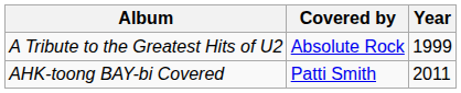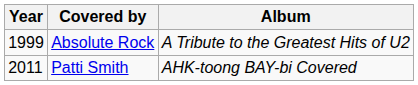 <table class="wikitable">
 <tr>
+<th>Year</th>
+<th>Covered by</th>
 <th>Album</th>
-<th>Covered by</th>
-<th>Year</th>
 </tr>
 <tr>
+<td>1999</td>
+<td><a href='#'>Absolute Rock</a></td>
 <td><em>A Tribute to the Greatest Hits of U2</em></td>
-<td><a href='#'>Absolute Rock</a></td>
-<td>1999</td>
 </tr>
 <tr>
+<td>2011</td>
+<td><a href='#'>Patti Smith</a></td>
 <td><em>AHK-toong BAY-bi Covered</em></td>
-<td><a href='#'>Patti Smith</a></td>
-<td>2011</td>
 </tr>
 </table>
